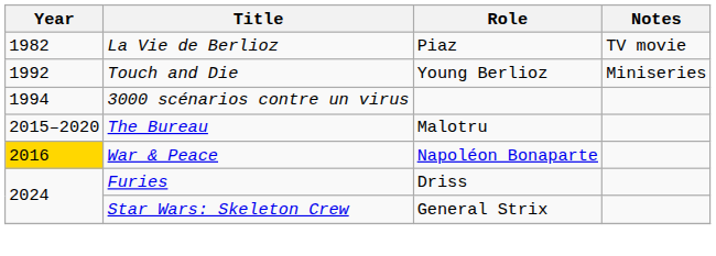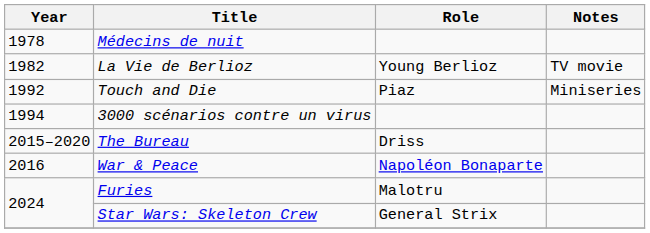 <table class="wikitable">
 <tr>
 <th>Year</th>
 <th>Title</th>
 <th>Role</th>
 <th>Notes</th>
 </tr>
 <tr>
+<td>1978</td>
+<td><em><a href='#'>Médecins de nuit</a></em></td>
+<td></td>
+<td></td>
+</tr>
+<tr>
 <td>1982</td>
 <td><em>La Vie de Berlioz</em></td>
-<td>Piaz</td>
+<td>Young Berlioz</td>
 <td>TV movie</td>
 </tr>
 <tr>
 <td>1992</td>
 <td><em>Touch and Die</em></td>
-<td>Young Berlioz</td>
+<td>Piaz</td>
 <td>Miniseries</td>
 </tr>
 <tr>
 <td>1994</td>
 <td><em>3000 scénarios contre un virus</em></td>
 <td></td>
 <td></td>
 </tr>
 <tr>
 <td>2015–2020</td>
 <td><em><a href='#'>The Bureau</a></em></td>
-<td>Malotru</td>
+<td>Driss</td>
 <td></td>
 </tr>
 <tr>
-<td style="background: gold;">2016</td>
+<td>2016</td>
 <td><em><a href='#'>War & Peace</a></em></td>
 <td><a href='#'>Napoléon Bonaparte</a></td>
 <td></td>
 </tr>
 <tr>
 <td rowspan=2>2024</td>
 <td><em><a href='#'>Furies</a></em></td>
-<td>Driss</td>
+<td>Malotru</td>
 </tr>
 <tr>
 <td><em><a href='#'>Star Wars: Skeleton Crew</a></em></td>
 <td>General Strix</td>
 <td></td>
 </tr>
 <tr>
 </tr>
 </table>
